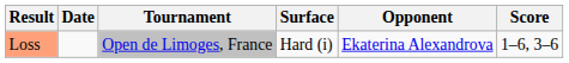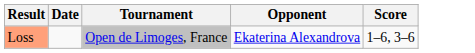 <table class="sortable wikitable">
 <tr>
 <th>Result</th>
 <th>Date</th>
 <th>Tournament</th>
-<th>Surface</th>
 <th>Opponent</th>
 <th class="unsortable">Score</th>
 </tr>
 <tr>
 <td bgcolor="FFA07A">Loss</td>
 <td><a href='#'></a></td>
 <td style="background:silver;"><a href='#'>Open de Limoges</a>, France</td>
-<td>Hard (i)</td>
 <td> <a href='#'>Ekaterina Alexandrova</a></td>
 <td>1–6, 3–6</td>
 </tr>
 </table>
